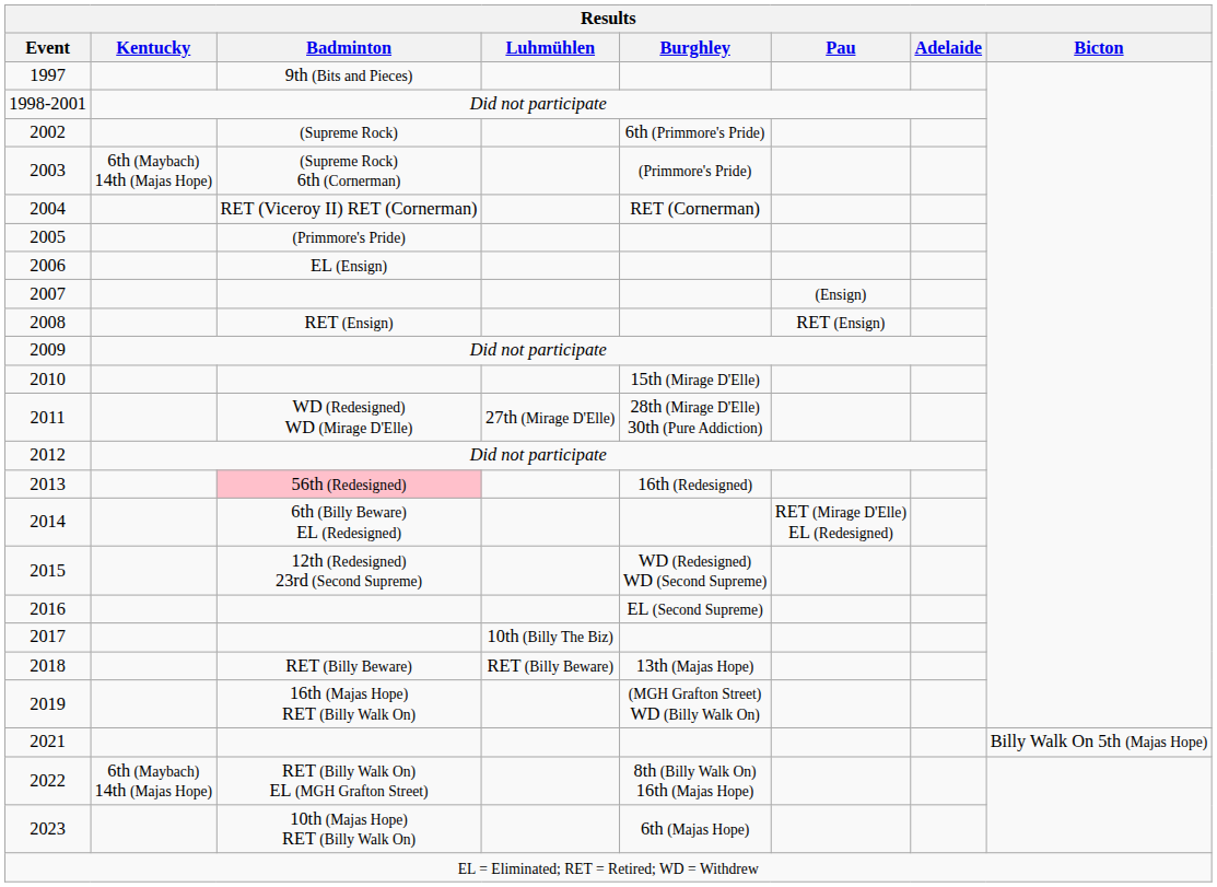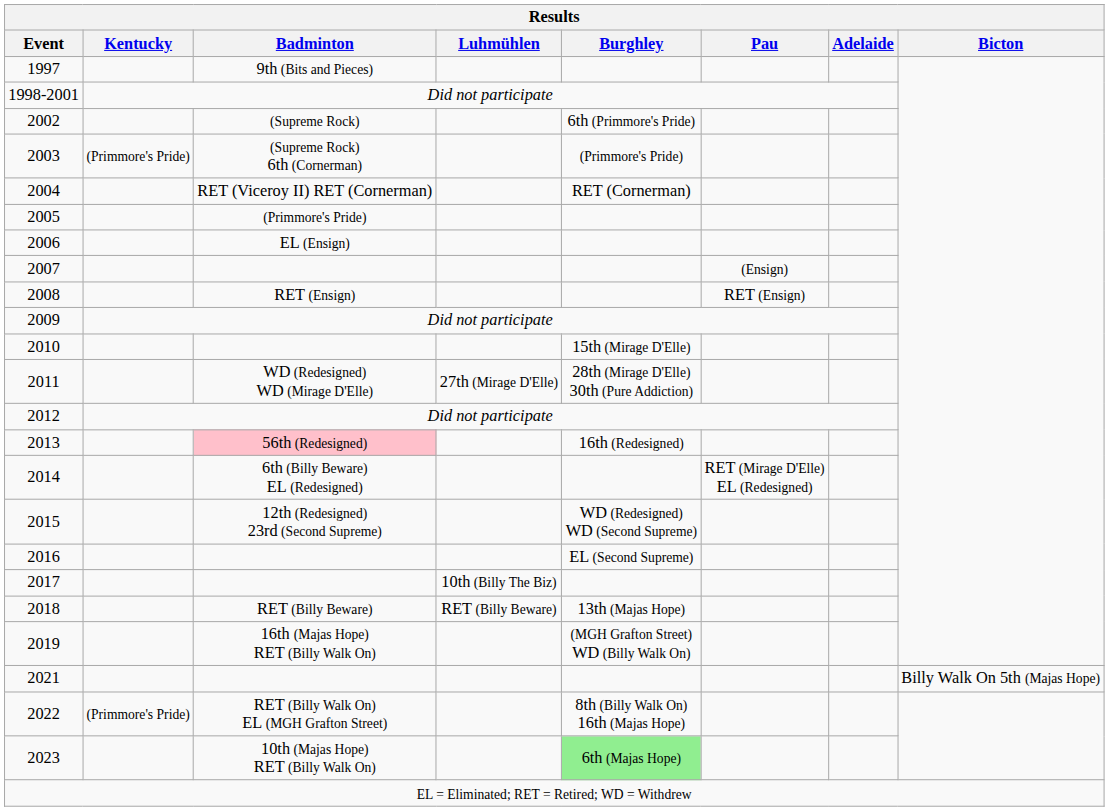 <table class="wikitable" style="text-align:center">
 <tr>
 <th colspan=13 align=center><strong>Results</strong></th>
 </tr>
 <tr>
 <th>Event</th>
 <th><a href='#'>Kentucky</a></th>
 <th><a href='#'>Badminton</a></th>
 <th><a href='#'>Luhmühlen</a></th>
 <th><a href='#'>Burghley</a></th>
 <th><a href='#'>Pau</a></th>
 <th><a href='#'>Adelaide</a></th>
 <th><a href='#'>Bicton</a></th>
 </tr>
 <tr>
 <td>1997</td>
 <td></td>
 <td>9th<small> (Bits and Pieces)</small></td>
 <td></td>
 <td></td>
 <td></td>
 <td></td>
 </tr>
 <tr>
 <td>1998-2001</td>
 <td colspan="6"><em>Did not participate</em></td>
 </tr>
 <tr>
 <td>2002</td>
 <td></td>
 <td><small> (Supreme Rock)</small></td>
 <td></td>
 <td>6th<small> (Primmore's Pride)</small></td>
 <td></td>
 <td></td>
 </tr>
 <tr>
 <td>2003</td>
-<td>6th<small> (Maybach)</small><br>14th<small> (Majas Hope)</small></td>
+<td><small> (Primmore's Pride)</small></td>
 <td><small> (Supreme Rock)</small><br>6th<small> (Cornerman)</small></td>
 <td></td>
 <td><small> (Primmore's Pride)</small></td>
 <td></td>
 <td></td>
 </tr>
 <tr>
 <td>2004</td>
 <td></td>
 <td>RET (Viceroy II) RET (Cornerman)</td>
 <td></td>
 <td>RET (Cornerman)</td>
 <td></td>
 <td></td>
 </tr>
 <tr>
 <td>2005</td>
 <td></td>
 <td><small> (Primmore's Pride)</small></td>
 <td></td>
 <td></td>
 <td></td>
 <td></td>
 </tr>
 <tr>
 <td>2006</td>
 <td></td>
 <td>EL<small> (Ensign)</small></td>
 <td></td>
 <td></td>
 <td></td>
 <td></td>
 </tr>
 <tr>
 <td>2007</td>
 <td></td>
 <td></td>
 <td></td>
 <td></td>
 <td><small> (Ensign)</small></td>
 <td></td>
 </tr>
 <tr>
 <td>2008</td>
 <td></td>
 <td>RET<small> (Ensign)</small></td>
 <td></td>
 <td></td>
 <td>RET<small> (Ensign)</small></td>
 <td></td>
 </tr>
 <tr>
 <td>2009</td>
 <td colspan="6"><em>Did not participate</em></td>
 </tr>
 <tr>
 <td>2010</td>
 <td></td>
 <td></td>
 <td></td>
 <td>15th<small> (Mirage D'Elle)</small></td>
 <td></td>
 <td></td>
 </tr>
 <tr>
 <td>2011</td>
 <td></td>
 <td>WD<small> (Redesigned)</small><br>WD<small> (Mirage D'Elle)</small></td>
 <td>27th<small> (Mirage D'Elle)</small></td>
 <td>28th<small> (Mirage D'Elle)</small><br>30th<small> (Pure Addiction)</small></td>
 <td></td>
 <td></td>
 </tr>
 <tr>
 <td>2012</td>
 <td colspan="6"><em>Did not participate</em></td>
 </tr>
 <tr>
 <td>2013</td>
 <td></td>
 <td style="background: pink;">56th<small> (Redesigned)</small></td>
 <td></td>
 <td>16th<small> (Redesigned)</small></td>
 <td></td>
 <td></td>
 </tr>
 <tr>
 <td>2014</td>
 <td></td>
 <td>6th<small> (Billy Beware)</small><br>EL<small> (Redesigned)</small></td>
 <td></td>
 <td></td>
 <td>RET<small> (Mirage D'Elle)</small><br>EL<small> (Redesigned)</small></td>
 <td></td>
 </tr>
 <tr>
 <td>2015</td>
 <td></td>
 <td>12th<small> (Redesigned)</small><br>23rd<small> (Second Supreme)</small></td>
 <td></td>
 <td>WD<small> (Redesigned)</small><br>WD<small> (Second Supreme)</small></td>
 <td></td>
 <td></td>
 </tr>
 <tr>
 <td>2016</td>
 <td></td>
 <td></td>
 <td></td>
 <td>EL<small> (Second Supreme)</small></td>
 <td></td>
 <td></td>
 </tr>
 <tr>
 <td>2017</td>
 <td></td>
 <td></td>
 <td>10th<small> (Billy The Biz)</small></td>
 <td></td>
 <td></td>
 <td></td>
 </tr>
 <tr>
 <td>2018</td>
 <td></td>
 <td>RET<small> (Billy Beware)</small></td>
 <td>RET<small> (Billy Beware)</small></td>
 <td>13th<small> (Majas Hope)</small></td>
 <td></td>
 <td></td>
 </tr>
 <tr>
 <td>2019</td>
 <td></td>
 <td>16th <small> (Majas Hope)</small><br>RET<small> (Billy Walk On)</small></td>
 <td></td>
 <td><small> (MGH Grafton Street)</small><br>WD<small> (Billy Walk On)</small></td>
 <td></td>
 <td></td>
 </tr>
 <tr>
 <td>2021</td>
 <td></td>
 <td></td>
 <td></td>
 <td></td>
 <td></td>
 <td></td>
 <td> Billy Walk On 5th <small>(Majas Hope)</small></td>
 </tr>
 <tr>
 <td>2022</td>
-<td>6th<small> (Maybach)</small><br>14th<small> (Majas Hope)</small></td>
+<td><small> (Primmore's Pride)</small></td>
 <td>RET<small> (Billy Walk On)</small><br>EL<small> (MGH Grafton Street)</small></td>
 <td></td>
 <td>8th<small> (Billy Walk On)</small><br>16th<small> (Majas Hope)</small></td>
 <td></td>
 <td></td>
 </tr>
 <tr>
 <td>2023</td>
 <td></td>
 <td>10th<small> (Majas Hope)</small><br>RET<small> (Billy Walk On)</small></td>
 <td></td>
-<td>6th<small> (Majas Hope)</small></td>
+<td style="background: lightgreen;">6th<small> (Majas Hope)</small></td>
 <td></td>
 <td></td>
 </tr>
 <tr>
 <td colspan=13 align=center><small> EL = Eliminated; RET = Retired; WD = Withdrew </small></td>
 </tr>
 </table>
